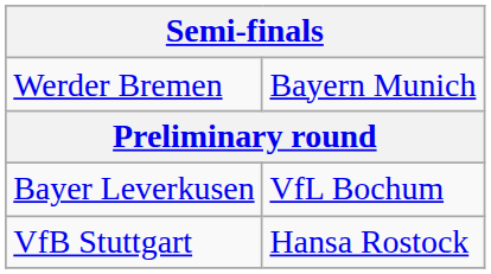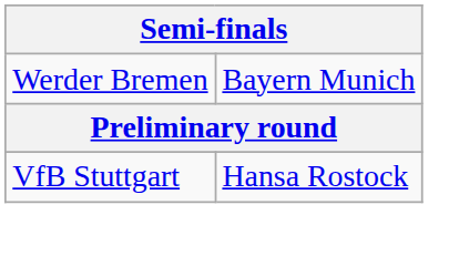 <table class="wikitable">
 <tr>
 <th colspan="2"><a href='#'>Semi-finals</a></th>
 </tr>
 <tr>
 <td><a href='#'>Werder Bremen</a> </td>
 <td><a href='#'>Bayern Munich</a> </td>
 </tr>
 <tr>
 <th colspan="2"><a href='#'>Preliminary round</a></th>
 </tr>
 <tr>
-<td><a href='#'>Bayer Leverkusen</a> </td>
-<td><a href='#'>VfL Bochum</a> </td>
-</tr>
-<tr>
 <td><a href='#'>VfB Stuttgart</a> </td>
 <td><a href='#'>Hansa Rostock</a> </td>
 </tr>
 </table>
